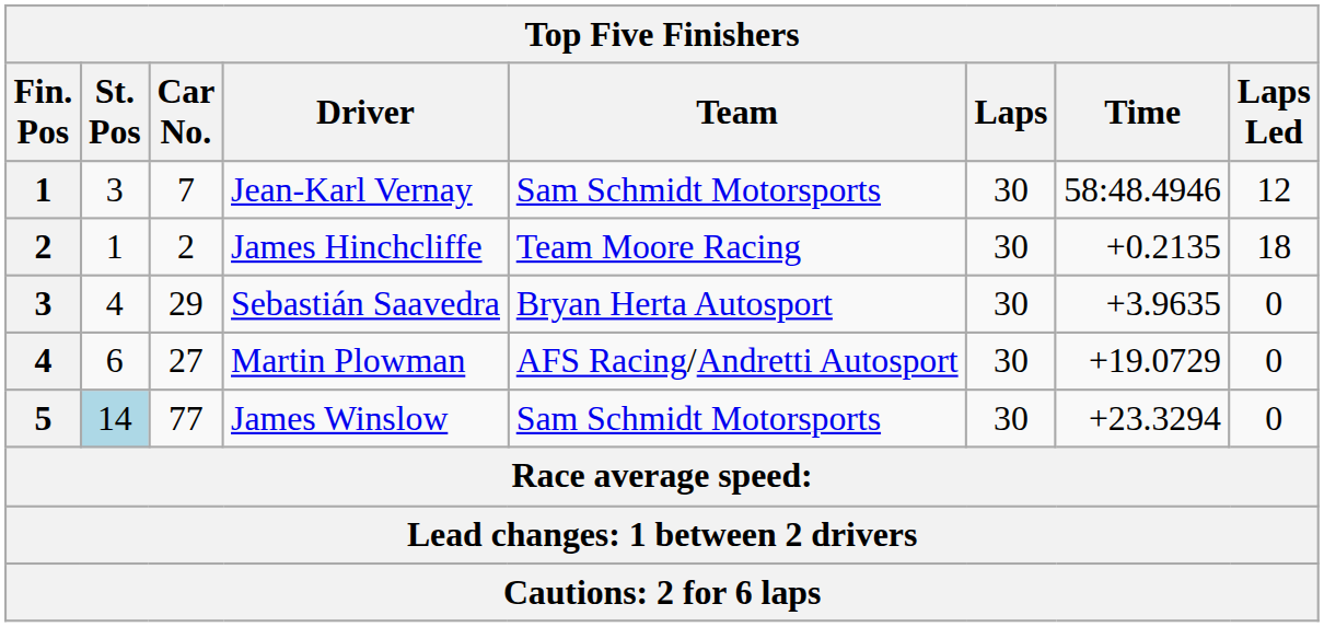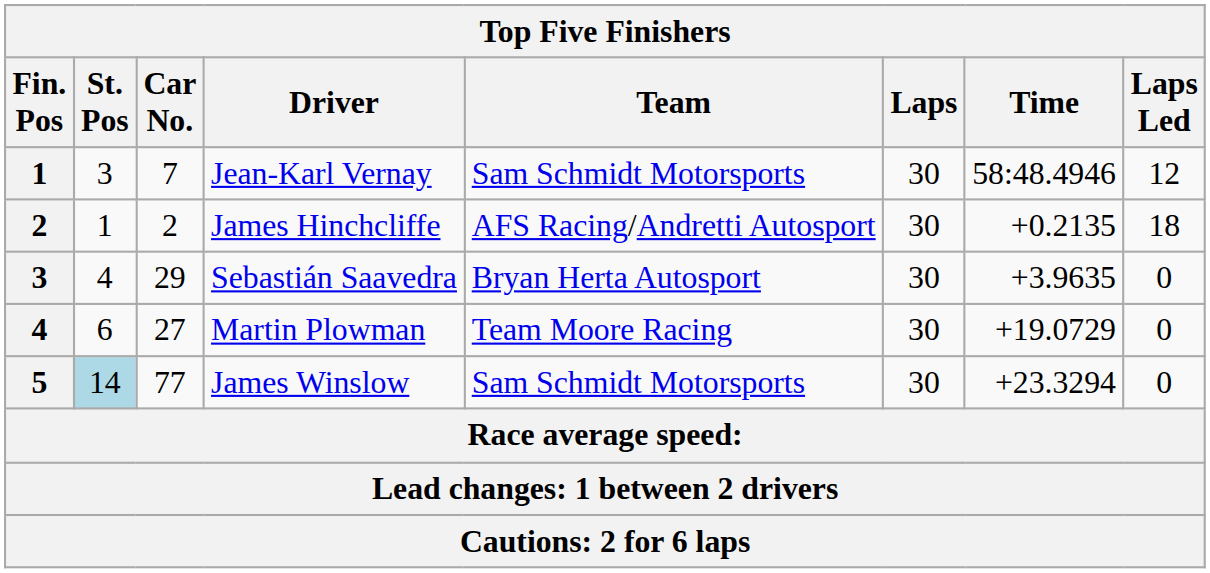 <table class="wikitable" style="font-size:95%;">
 <tr>
 <th colspan=9>Top Five Finishers</th>
 </tr>
 <tr>
 <th>Fin.<br>Pos</th>
 <th>St.<br>Pos</th>
 <th>Car<br>No.</th>
 <th>Driver</th>
 <th>Team</th>
 <th>Laps</th>
 <th>Time</th>
 <th>Laps<br>Led</th>
 </tr>
 <tr>
 <th>1</th>
 <td align=center>3</td>
 <td align=center>7</td>
 <td> <a href='#'>Jean-Karl Vernay</a></td>
 <td><a href='#'>Sam Schmidt Motorsports</a></td>
 <td align=center>30</td>
 <td align=right>58:48.4946</td>
 <td align=center>12</td>
 </tr>
 <tr>
 <th>2</th>
 <td align=center>1</td>
 <td align=center>2</td>
 <td> <a href='#'>James Hinchcliffe</a></td>
-<td><a href='#'>Team Moore Racing</a></td>
+<td><a href='#'>AFS Racing</a>/<a href='#'>Andretti Autosport</a></td>
 <td align=center>30</td>
 <td align=right>+0.2135</td>
 <td align=center>18</td>
 </tr>
 <tr>
 <th>3</th>
 <td align=center>4</td>
 <td align=center>29</td>
 <td> <a href='#'>Sebastián Saavedra</a></td>
 <td><a href='#'>Bryan Herta Autosport</a></td>
 <td align=center>30</td>
 <td align=right>+3.9635</td>
 <td align=center>0</td>
 </tr>
 <tr>
 <th>4</th>
 <td align=center>6</td>
 <td align=center>27</td>
 <td> <a href='#'>Martin Plowman</a></td>
-<td><a href='#'>AFS Racing</a>/<a href='#'>Andretti Autosport</a></td>
+<td><a href='#'>Team Moore Racing</a></td>
 <td align=center>30</td>
 <td align=right>+19.0729</td>
 <td align=center>0</td>
 </tr>
 <tr>
 <th>5</th>
 <td align=center style="background: lightblue;">14</td>
 <td align=center>77</td>
 <td> <a href='#'>James Winslow</a></td>
 <td><a href='#'>Sam Schmidt Motorsports</a></td>
 <td align=center>30</td>
 <td align=right>+23.3294</td>
 <td align=center>0</td>
 </tr>
 <tr>
 <th colspan=9>Race average speed: </th>
 </tr>
 <tr>
 <th colspan=9>Lead changes: 1 between 2 drivers</th>
 </tr>
 <tr>
 <th colspan=9>Cautions: 2 for 6 laps</th>
 </tr>
 </table>
